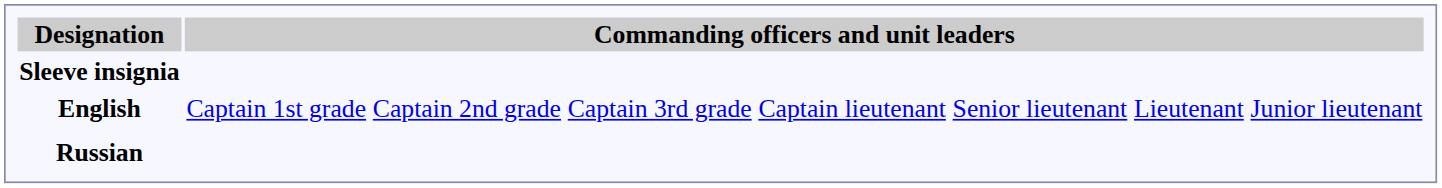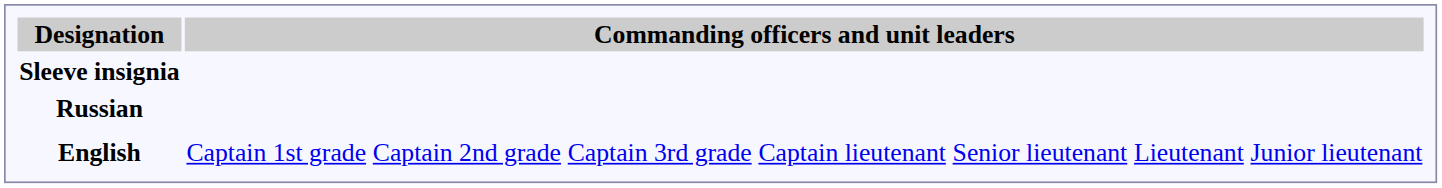 <table style="border:1px solid #8888aa; background-color:#f7f8ff; padding:5px; font-size:95%; margin: 0px 12px 12px 0px;">
 <tr bgcolor="#CCCCCC">
 <th>Designation</th>
 <th colspan=7><strong>Commanding officers and unit leaders</strong></th>
 </tr>
 <tr align="center">
 <th>Sleeve insignia</th>
 <td></td>
 <td></td>
 <td></td>
 <td></td>
 <td></td>
 <td></td>
 <td></td>
 </tr>
 <tr style="text-align:center;">
+<th>Russian</th>
+<td><br></td>
+<td><br></td>
+<td><br></td>
+<td><br></td>
+<td><br></td>
+<td><br></td>
+<td><br></td>
+</tr>
+<tr style="text-align:center;">
+<td colspan=8></td>
+</tr>
+<tr style="text-align:center;">
 <th>English</th>
 <td><a href='#'>Captain 1st grade</a></td>
 <td><a href='#'>Captain 2nd grade</a></td>
 <td><a href='#'>Captain 3rd grade</a></td>
 <td><a href='#'>Captain lieutenant</a></td>
 <td><a href='#'>Senior lieutenant</a></td>
 <td><a href='#'>Lieutenant</a></td>
 <td><a href='#'>Junior lieutenant</a><br></td>
 </tr>
-<tr style="text-align:center;">
-<td colspan=8></td>
-</tr>
-<tr style="text-align:center;">
-<th>Russian</th>
-<td><br></td>
-<td><br></td>
-<td><br></td>
-<td><br></td>
-<td><br></td>
-<td><br></td>
-<td><br></td>
-</tr>
 </table>
